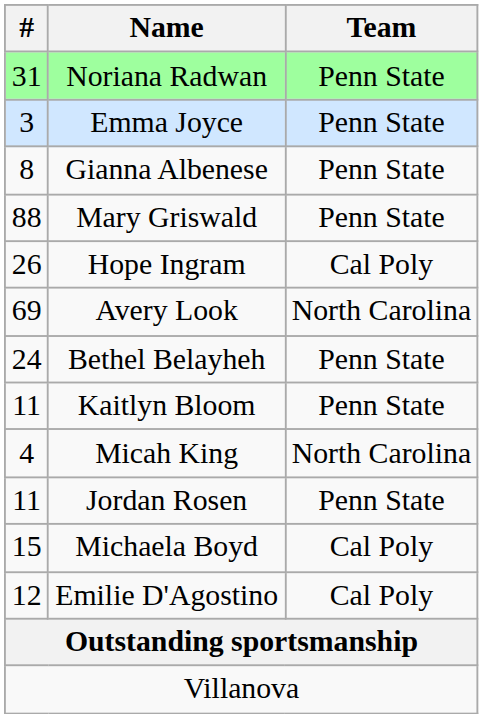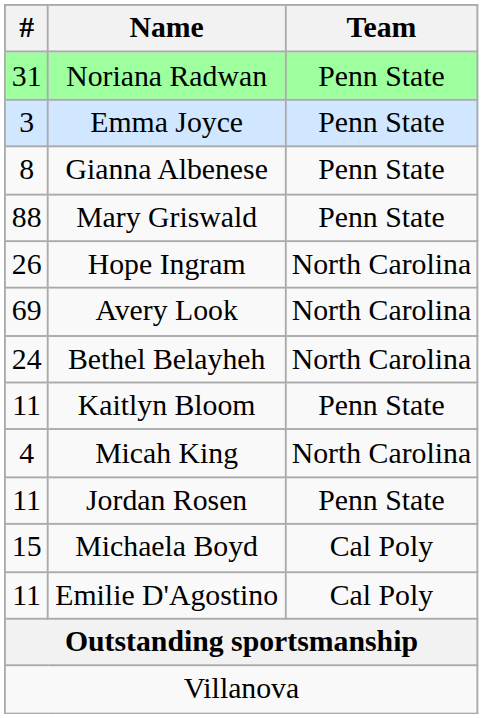 <table class="wikitable" style="text-align:center">
 <tr>
 <th>#</th>
 <th>Name</th>
 <th>Team</th>
 </tr>
 <tr bgcolor="#9eff9e">
 <td>31</td>
 <td>Noriana Radwan</td>
 <td>Penn State</td>
 </tr>
 <tr style="background:#d0e7ff">
 <td>3</td>
 <td>Emma Joyce</td>
 <td>Penn State</td>
 </tr>
 <tr>
 <td>8</td>
 <td>Gianna Albenese</td>
 <td>Penn State</td>
 </tr>
 <tr>
 <td>88</td>
 <td>Mary Griswald</td>
 <td>Penn State</td>
 </tr>
 <tr>
 <td>26</td>
 <td>Hope Ingram</td>
-<td>Cal Poly</td>
+<td>North Carolina</td>
 </tr>
 <tr>
 <td>69</td>
 <td>Avery Look</td>
 <td>North Carolina</td>
 </tr>
 <tr>
 <td>24</td>
 <td>Bethel Belayheh</td>
-<td>Penn State</td>
+<td>North Carolina</td>
 </tr>
 <tr>
 <td>11</td>
 <td>Kaitlyn Bloom</td>
 <td>Penn State</td>
 </tr>
 <tr>
 <td>4</td>
 <td>Micah King</td>
 <td>North Carolina</td>
 </tr>
 <tr>
 <td>11</td>
 <td>Jordan Rosen</td>
 <td>Penn State</td>
 </tr>
 <tr>
 <td>15</td>
 <td>Michaela Boyd</td>
 <td>Cal Poly</td>
 </tr>
 <tr>
-<td>12</td>
+<td>11</td>
 <td>Emilie D'Agostino</td>
 <td>Cal Poly</td>
 </tr>
 <tr>
 <th colspan="3">Outstanding sportsmanship</th>
 </tr>
 <tr>
 <td colspan="3">Villanova</td>
 </tr>
 </table>
